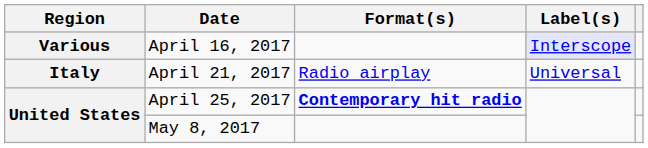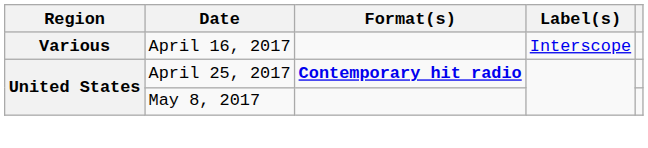 <table class="wikitable plainrowheaders">
 <tr>
 <th scope="col">Region</th>
 <th scope="col">Date</th>
 <th scope="col">Format(s)</th>
 <th scope="col">Label(s)</th>
 <th scope="col"></th>
 </tr>
 <tr>
 <th scope="row">Various</th>
 <td>April 16, 2017</td>
 <td></td>
-<td style="background: lavender;"><a href='#'>Interscope</a></td>
-<td style="text-align:center;"></td>
-</tr>
-<tr>
-<th scope="row">Italy</th>
-<td>April 21, 2017</td>
-<td><a href='#'>Radio airplay</a></td>
-<td><a href='#'>Universal</a></td>
+<td><a href='#'>Interscope</a></td>
 <td style="text-align:center;"></td>
 </tr>
 <tr>
 <th scope="row" rowspan="2">United States</th>
 <td>April 25, 2017</td>
 <td><strong><a href='#'>Contemporary hit radio</a></strong></td>
 <td rowspan="2"></td>
 <td style="text-align:center;"></td>
 </tr>
 <tr>
 <td>May 8, 2017</td>
 <td></td>
 <td style="text-align:center;"></td>
 </tr>
 </table>
